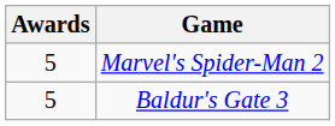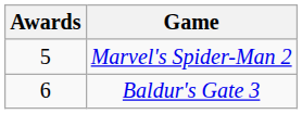 <table class="wikitable floatleft" rowspan="2" style="text-align:center;" background: #f6e39c;>
 <tr>
 <th scope="col">Awards</th>
 <th scope="col">Game</th>
 </tr>
 <tr>
 <td>5</td>
 <td><em><a href='#'>Marvel's Spider-Man 2</a></em></td>
 </tr>
 <tr>
-<td>5</td>
+<td>6</td>
 <td><em><a href='#'>Baldur's Gate 3</a></em></td>
 </tr>
 </table>
